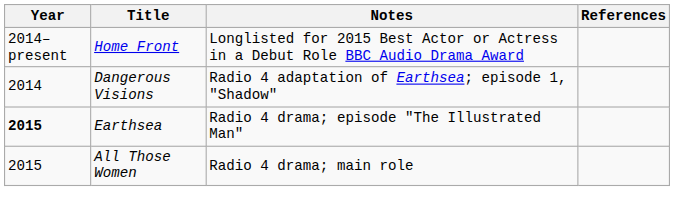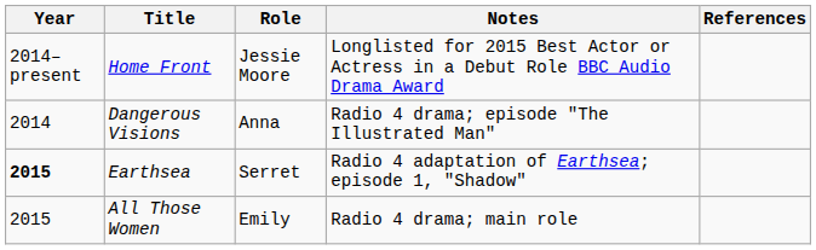 <table class="wikitable">
 <tr>
 <th>Year</th>
 <th>Title</th>
+<th>Role</th>
 <th>Notes</th>
 <th>References</th>
 </tr>
 <tr>
 <td>2014–present</td>
 <td><em><a href='#'>Home Front</a></em></td>
+<td>Jessie Moore</td>
 <td>Longlisted for 2015 Best Actor or Actress in a Debut Role <a href='#'>BBC Audio Drama Award</a></td>
 <td></td>
 </tr>
 <tr>
 <td>2014</td>
 <td><em>Dangerous Visions</em></td>
-<td>Radio 4 adaptation of <em><a href='#'>Earthsea</a></em>; episode 1, "Shadow"</td>
+<td>Anna</td>
+<td>Radio 4 drama; episode "The Illustrated Man"</td>
 <td></td>
 </tr>
 <tr>
 <td><strong>2015</strong></td>
 <td><em>Earthsea</em></td>
-<td>Radio 4 drama; episode "The Illustrated Man"</td>
+<td>Serret</td>
+<td>Radio 4 adaptation of <em><a href='#'>Earthsea</a></em>; episode 1, "Shadow"</td>
 <td></td>
 </tr>
 <tr>
 <td>2015</td>
 <td><em>All Those Women</em></td>
+<td>Emily</td>
 <td>Radio 4 drama; main role</td>
 <td></td>
 </tr>
 </table>
